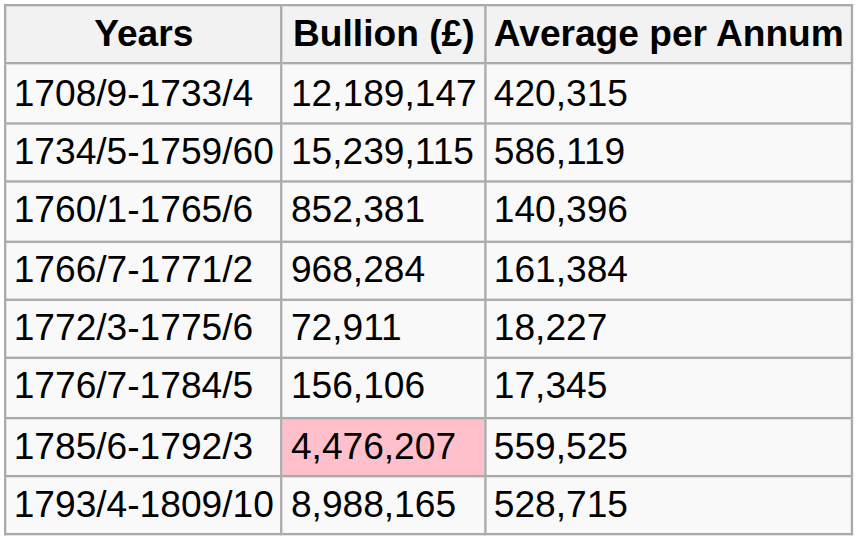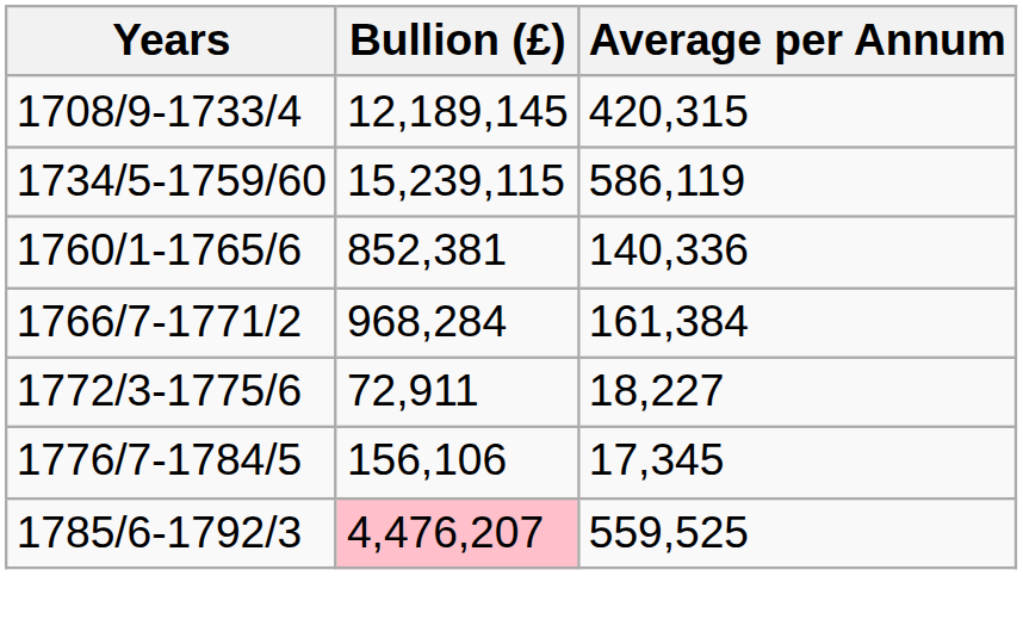 <table class="wikitable sortable">
 <tr>
 <th>Years</th>
 <th>Bullion (£)</th>
 <th>Average per Annum</th>
 </tr>
 <tr>
 <td>1708/9-1733/4</td>
-<td>12,189,147</td>
+<td>12,189,145</td>
 <td>420,315</td>
 </tr>
 <tr>
 <td>1734/5-1759/60</td>
 <td>15,239,115</td>
 <td>586,119</td>
 </tr>
 <tr>
 <td>1760/1-1765/6</td>
 <td>852,381</td>
-<td>140,396</td>
+<td>140,336</td>
 </tr>
 <tr>
 <td>1766/7-1771/2</td>
 <td>968,284</td>
 <td>161,384</td>
 </tr>
 <tr>
 <td>1772/3-1775/6</td>
 <td>72,911</td>
 <td>18,227</td>
 </tr>
 <tr>
 <td>1776/7-1784/5</td>
 <td>156,106</td>
 <td>17,345</td>
 </tr>
 <tr>
 <td>1785/6-1792/3</td>
 <td style="background: pink;">4,476,207</td>
 <td>559,525</td>
 </tr>
-<tr>
-<td>1793/4-1809/10</td>
-<td>8,988,165</td>
-<td>528,715</td>
-</tr>
 </table>
